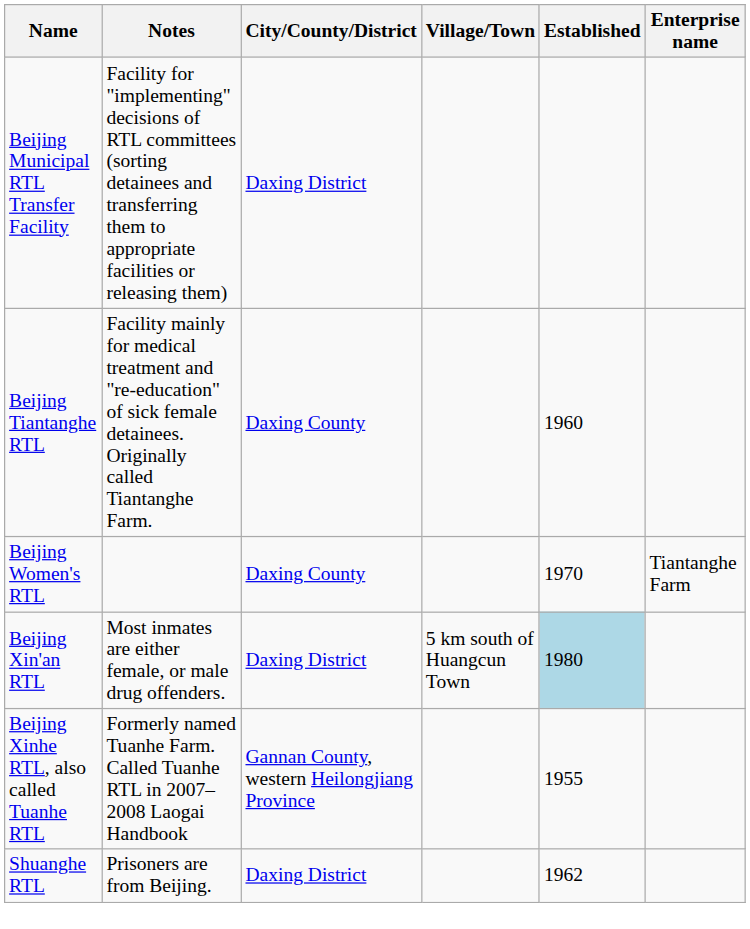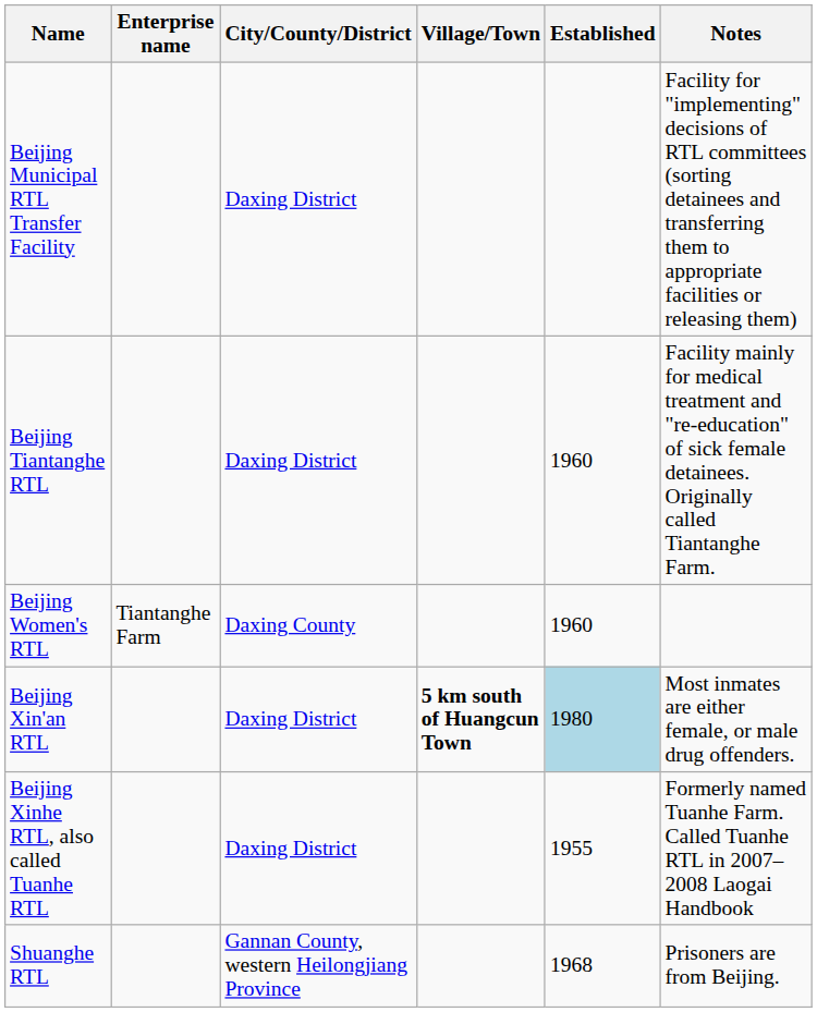 <table class="wikitable">
 <tr>
 <th width=15%>Name</th>
-<th width=28%>Notes</th>
+<th width=17%>Enterprise name</th>
 <th width=20%>City/County/District</th>
 <th width=15%>Village/Town</th>
 <th width=5%>Established</th>
-<th width=17%>Enterprise name</th>
+<th width=28%>Notes</th>
 </tr>
 <tr>
 <td><a href='#'>Beijing Municipal RTL Transfer Facility</a></td>
-<td>Facility for "implementing" decisions of RTL committees (sorting detainees and transferring them to appropriate facilities or releasing them)</td>
+<td></td>
 <td><a href='#'>Daxing District</a></td>
 <td></td>
 <td></td>
-<td></td>
+<td>Facility for "implementing" decisions of RTL committees (sorting detainees and transferring them to appropriate facilities or releasing them)</td>
 </tr>
 <tr>
 <td><a href='#'>Beijing Tiantanghe RTL</a></td>
+<td></td>
+<td><a href='#'>Daxing District</a></td>
+<td></td>
+<td>1960</td>
 <td>Facility mainly for medical treatment and "re-education" of sick female detainees.  Originally called Tiantanghe Farm.</td>
+</tr>
+<tr>
+<td><a href='#'>Beijing Women's RTL</a></td>
+<td>Tiantanghe Farm</td>
 <td><a href='#'>Daxing County</a></td>
 <td></td>
 <td>1960</td>
 <td></td>
 </tr>
 <tr>
-<td><a href='#'>Beijing Women's RTL</a></td>
+<td><a href='#'>Beijing Xin'an RTL</a></td>
 <td></td>
-<td><a href='#'>Daxing County</a></td>
-<td></td>
-<td>1970</td>
-<td>Tiantanghe Farm</td>
-</tr>
-<tr>
-<td><a href='#'>Beijing Xin'an RTL</a></td>
+<td><a href='#'>Daxing District</a></td>
+<td><strong>5 km south of Huangcun Town</strong></td>
+<td style="background: lightblue;">1980</td>
 <td>Most inmates are either female, or male drug offenders.</td>
-<td><a href='#'>Daxing District</a></td>
-<td>5 km south of Huangcun Town</td>
-<td style="background: lightblue;">1980</td>
-<td></td>
 </tr>
 <tr>
 <td><a href='#'>Beijing Xinhe RTL</a>, also called <a href='#'>Tuanhe RTL</a></td>
-<td>Formerly named Tuanhe Farm. Called Tuanhe RTL in 2007–2008 Laogai Handbook</td>
-<td><a href='#'>Gannan County</a>, western <a href='#'>Heilongjiang Province</a></td>
+<td></td>
+<td><a href='#'>Daxing District</a></td>
 <td></td>
 <td>1955</td>
-<td></td>
+<td>Formerly named Tuanhe Farm. Called Tuanhe RTL in 2007–2008 Laogai Handbook</td>
 </tr>
 <tr>
 <td><a href='#'>Shuanghe RTL</a></td>
+<td></td>
+<td><a href='#'>Gannan County</a>, western <a href='#'>Heilongjiang Province</a></td>
+<td></td>
+<td>1968</td>
 <td>Prisoners are from Beijing.</td>
-<td><a href='#'>Daxing District</a></td>
-<td></td>
-<td>1962</td>
-<td></td>
 </tr>
 </table>
